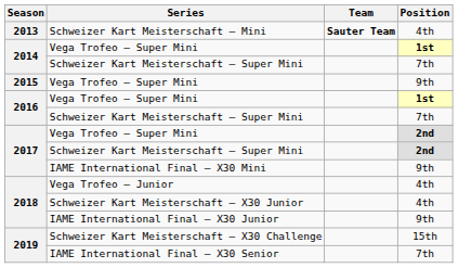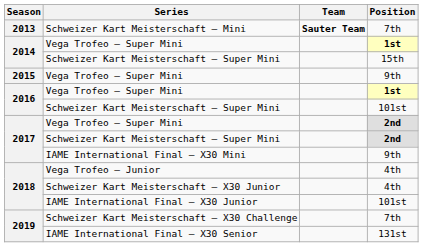 <table class="wikitable" style="font-size: 85%; text-align:center">
 <tr>
 <th>Season</th>
 <th>Series</th>
 <th>Team</th>
 <th>Position</th>
 </tr>
 <tr>
 <th>2013</th>
 <td align="left">Schweizer Kart Meisterschaft — Mini</td>
 <td align="left"><strong>Sauter Team</strong></td>
-<td>4th</td>
+<td>7th</td>
 </tr>
 <tr>
 <th rowspan="2">2014</th>
 <td align="left">Vega Trofeo — Super Mini</td>
 <td align="left"></td>
 <td style="background:#FFFFBF;"><strong>1st</strong></td>
 </tr>
 <tr>
 <td align="left">Schweizer Kart Meisterschaft — Super Mini</td>
 <td align="left"></td>
-<td>7th</td>
+<td>15th</td>
 </tr>
 <tr>
 <th>2015</th>
 <td align="left">Vega Trofeo — Super Mini</td>
 <td></td>
 <td>9th</td>
 </tr>
 <tr>
 <th rowspan="2">2016</th>
 <td align="left">Vega Trofeo — Super Mini</td>
 <td align="left"></td>
 <td style="background:#FFFFBF;"><strong>1st</strong></td>
 </tr>
 <tr>
 <td align="left">Schweizer Kart Meisterschaft — Super Mini</td>
 <td></td>
-<td>7th</td>
+<td>101st</td>
 </tr>
 <tr>
 <th rowspan="3">2017</th>
 <td align="left">Vega Trofeo — Super Mini</td>
 <td></td>
 <td style="background:#DFDFDF;"><strong>2nd</strong></td>
 </tr>
 <tr>
 <td align="left">Schweizer Kart Meisterschaft — Super Mini</td>
 <td align="left"></td>
 <td style="background:#DFDFDF;"><strong>2nd</strong></td>
 </tr>
 <tr>
 <td align="left">IAME International Final — X30 Mini</td>
 <td align="left"></td>
 <td>9th</td>
 </tr>
 <tr>
 <th rowspan="3">2018</th>
 <td align="left">Vega Trofeo — Junior</td>
 <td></td>
 <td>4th</td>
 </tr>
 <tr>
 <td align="left">Schweizer Kart Meisterschaft — X30 Junior</td>
 <td align="left"></td>
 <td>4th</td>
 </tr>
 <tr>
 <td align="left">IAME International Final — X30 Junior</td>
 <td align="left"></td>
-<td>9th</td>
+<td>101st</td>
 </tr>
 <tr>
 <th rowspan="2">2019</th>
 <td align="left">Schweizer Kart Meisterschaft — X30 Challenge</td>
 <td></td>
-<td>15th</td>
+<td>7th</td>
 </tr>
 <tr>
 <td align="left">IAME International Final — X30 Senior</td>
 <td align="left"></td>
-<td>7th</td>
+<td>131st</td>
 </tr>
 </table>
